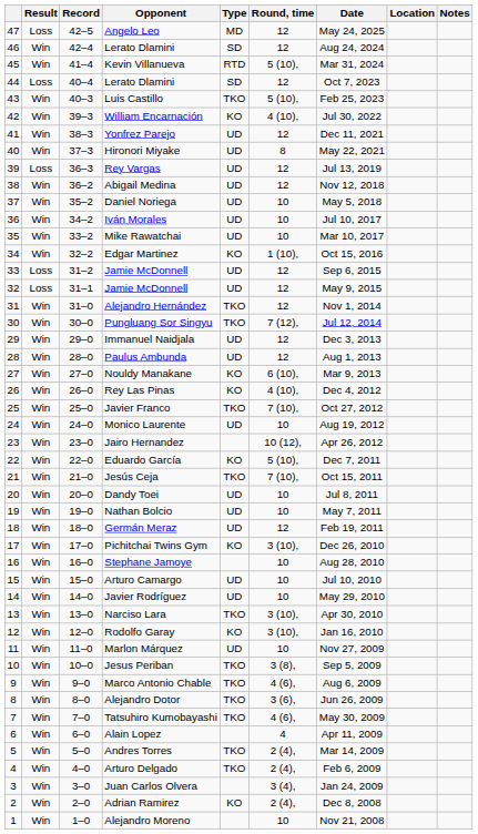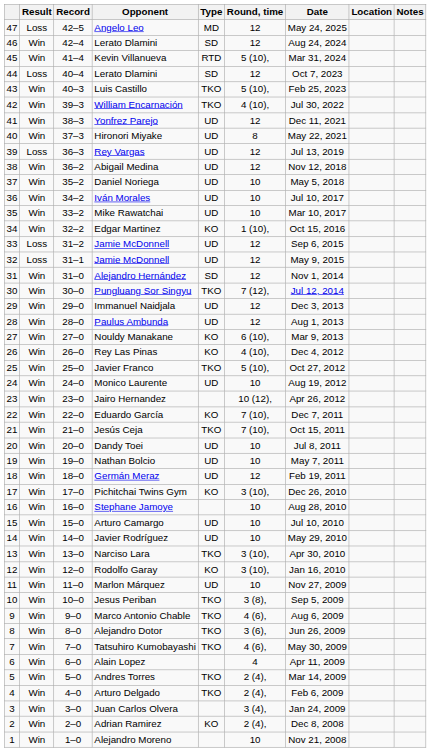 <table class=wikitable style=text-align:center>
 <tr>
 <th></th>
 <th>Result</th>
 <th>Record</th>
 <th>Opponent</th>
 <th>Type</th>
 <th>Round, time</th>
 <th>Date</th>
 <th>Location</th>
 <th>Notes</th>
 </tr>
 <tr>
 <td>47</td>
 <td>Loss</td>
 <td>42–5</td>
 <td align=left><a href='#'>Angelo Leo</a></td>
 <td>MD</td>
 <td>12</td>
 <td>May 24, 2025</td>
 <td align=left></td>
 <td align=left></td>
 </tr>
 <tr>
 <td>46</td>
 <td>Win</td>
 <td>42–4</td>
 <td align=left>Lerato Dlamini</td>
 <td>SD</td>
 <td>12</td>
 <td>Aug 24, 2024</td>
 <td align=left></td>
 <td align=left></td>
 </tr>
 <tr>
 <td>45</td>
 <td>Win</td>
 <td>41–4</td>
 <td align=left>Kevin Villanueva</td>
 <td>RTD</td>
 <td>5 (10), </td>
 <td>Mar 31, 2024</td>
 <td align=left></td>
 <td align=left></td>
 </tr>
 <tr>
 <td>44</td>
 <td>Loss</td>
 <td>40–4</td>
 <td align=left>Lerato Dlamini</td>
 <td>SD</td>
 <td>12</td>
 <td>Oct 7, 2023</td>
 <td align=left></td>
 <td align=left></td>
 </tr>
 <tr>
 <td>43</td>
 <td>Win</td>
 <td>40–3</td>
 <td align=left>Luis Castillo</td>
 <td>TKO</td>
 <td>5 (10), </td>
 <td>Feb 25, 2023</td>
 <td align=left></td>
 <td align=left></td>
 </tr>
 <tr>
 <td>42</td>
 <td>Win</td>
 <td>39–3</td>
 <td align=left><a href='#'>William Encarnación</a></td>
-<td>KO</td>
+<td>TKO</td>
 <td>4 (10), </td>
 <td>Jul 30, 2022</td>
 <td align=left></td>
 <td align=left></td>
 </tr>
 <tr>
 <td>41</td>
 <td>Win</td>
 <td>38–3</td>
 <td align=left><a href='#'>Yonfrez Parejo</a></td>
 <td>UD</td>
 <td>12</td>
 <td>Dec 11, 2021</td>
 <td align=left></td>
 <td align=left></td>
 </tr>
 <tr>
 <td>40</td>
 <td>Win</td>
 <td>37–3</td>
 <td align=left>Hironori Miyake</td>
 <td>UD</td>
 <td>8</td>
 <td>May 22, 2021</td>
 <td align=left></td>
 <td align=left></td>
 </tr>
 <tr>
 <td>39</td>
 <td>Loss</td>
 <td>36–3</td>
 <td align=left><a href='#'>Rey Vargas</a></td>
 <td>UD</td>
 <td>12</td>
 <td>Jul 13, 2019</td>
 <td align=left></td>
 <td align=left></td>
 </tr>
 <tr>
 <td>38</td>
 <td>Win</td>
 <td>36–2</td>
 <td align=left>Abigail Medina</td>
 <td>UD</td>
 <td>12</td>
 <td>Nov 12, 2018</td>
 <td align=left></td>
 <td align=left></td>
 </tr>
 <tr>
 <td>37</td>
 <td>Win</td>
 <td>35–2</td>
 <td align=left>Daniel Noriega</td>
 <td>UD</td>
 <td>10</td>
 <td>May 5, 2018</td>
 <td align=left></td>
 <td align=left></td>
 </tr>
 <tr>
 <td>36</td>
 <td>Win</td>
 <td>34–2</td>
 <td align=left><a href='#'>Iván Morales</a></td>
 <td>UD</td>
 <td>10</td>
 <td>Jul 10, 2017</td>
 <td align=left></td>
 <td align=left></td>
 </tr>
 <tr>
 <td>35</td>
 <td>Win</td>
 <td>33–2</td>
 <td align=left>Mike Rawatchai</td>
 <td>UD</td>
 <td>10</td>
 <td>Mar 10, 2017</td>
 <td align=left></td>
 <td align=left></td>
 </tr>
 <tr>
 <td>34</td>
 <td>Win</td>
 <td>32–2</td>
 <td align=left>Edgar Martinez</td>
 <td>KO</td>
 <td>1 (10), </td>
 <td>Oct 15, 2016</td>
 <td align=left></td>
 <td align=left></td>
 </tr>
 <tr>
 <td>33</td>
 <td>Loss</td>
 <td>31–2</td>
 <td align=left><a href='#'>Jamie McDonnell</a></td>
 <td>UD</td>
 <td>12</td>
 <td>Sep 6, 2015</td>
 <td align=left></td>
 <td align=left></td>
 </tr>
 <tr>
 <td>32</td>
 <td>Loss</td>
 <td>31–1</td>
 <td align=left><a href='#'>Jamie McDonnell</a></td>
 <td>UD</td>
 <td>12</td>
 <td>May 9, 2015</td>
 <td align=left></td>
 <td align=left></td>
 </tr>
 <tr>
 <td>31</td>
 <td>Win</td>
 <td>31–0</td>
 <td align=left><a href='#'>Alejandro Hernández</a></td>
-<td>TKO</td>
+<td>SD</td>
 <td>12</td>
 <td>Nov 1, 2014</td>
 <td align=left></td>
 <td align=left></td>
 </tr>
 <tr>
 <td>30</td>
 <td>Win</td>
 <td>30–0</td>
 <td align=left><a href='#'>Pungluang Sor Singyu</a></td>
 <td>TKO</td>
 <td>7 (12), </td>
 <td><a href='#'>Jul 12, 2014</a></td>
 <td align=left></td>
 <td align=left></td>
 </tr>
 <tr>
 <td>29</td>
 <td>Win</td>
 <td>29–0</td>
 <td align=left>Immanuel Naidjala</td>
 <td>UD</td>
 <td>12</td>
 <td>Dec 3, 2013</td>
 <td align=left></td>
 <td align=left></td>
 </tr>
 <tr>
 <td>28</td>
 <td>Win</td>
 <td>28–0</td>
 <td align=left><a href='#'>Paulus Ambunda</a></td>
 <td>UD</td>
 <td>12</td>
 <td>Aug 1, 2013</td>
 <td align=left></td>
 <td align=left></td>
 </tr>
 <tr>
 <td>27</td>
 <td>Win</td>
 <td>27–0</td>
 <td align=left>Nouldy Manakane</td>
 <td>KO</td>
 <td>6 (10), </td>
 <td>Mar 9, 2013</td>
 <td align=left></td>
 <td align=left></td>
 </tr>
 <tr>
 <td>26</td>
 <td>Win</td>
 <td>26–0</td>
 <td align=left>Rey Las Pinas</td>
 <td>KO</td>
 <td>4 (10), </td>
 <td>Dec 4, 2012</td>
 <td align=left></td>
 <td align=left></td>
 </tr>
 <tr>
 <td>25</td>
 <td>Win</td>
 <td>25–0</td>
 <td align=left>Javier Franco</td>
 <td>TKO</td>
-<td>7 (10), </td>
+<td>5 (10), </td>
 <td>Oct 27, 2012</td>
 <td align=left></td>
 <td align=left></td>
 </tr>
 <tr>
 <td>24</td>
 <td>Win</td>
 <td>24–0</td>
 <td align=left>Monico Laurente</td>
 <td>UD</td>
 <td>10</td>
 <td>Aug 19, 2012</td>
 <td align=left></td>
 <td align=left></td>
 </tr>
 <tr>
 <td>23</td>
 <td>Win</td>
 <td>23–0</td>
 <td align=left>Jairo Hernandez</td>
 <td></td>
 <td>10 (12), </td>
 <td>Apr 26, 2012</td>
 <td align=left></td>
 <td align=left></td>
 </tr>
 <tr>
 <td>22</td>
 <td>Win</td>
 <td>22–0</td>
 <td align=left>Eduardo García</td>
 <td>KO</td>
-<td>5 (10), </td>
+<td>7 (10), </td>
 <td>Dec 7, 2011</td>
 <td align=left></td>
 <td align=left></td>
 </tr>
 <tr>
 <td>21</td>
 <td>Win</td>
 <td>21–0</td>
 <td align=left>Jesús Ceja</td>
 <td>TKO</td>
 <td>7 (10), </td>
 <td>Oct 15, 2011</td>
 <td align=left></td>
 <td align=left></td>
 </tr>
 <tr>
 <td>20</td>
 <td>Win</td>
 <td>20–0</td>
 <td align=left>Dandy Toei</td>
 <td>UD</td>
 <td>10</td>
 <td>Jul 8, 2011</td>
 <td align=left></td>
 <td align=left></td>
 </tr>
 <tr>
 <td>19</td>
 <td>Win</td>
 <td>19–0</td>
 <td align=left>Nathan Bolcio</td>
 <td>UD</td>
 <td>10</td>
 <td>May 7, 2011</td>
 <td align=left></td>
 <td align=left></td>
 </tr>
 <tr>
 <td>18</td>
 <td>Win</td>
 <td>18–0</td>
 <td align=left><a href='#'>Germán Meraz</a></td>
 <td>UD</td>
 <td>12</td>
 <td>Feb 19, 2011</td>
 <td align=left></td>
 <td align=left></td>
 </tr>
 <tr>
 <td>17</td>
 <td>Win</td>
 <td>17–0</td>
 <td align=left>Pichitchai Twins Gym</td>
 <td>KO</td>
 <td>3 (10), </td>
 <td>Dec 26, 2010</td>
 <td align=left></td>
 <td align=left></td>
 </tr>
 <tr>
 <td>16</td>
 <td>Win</td>
 <td>16–0</td>
 <td align=left><a href='#'>Stephane Jamoye</a></td>
 <td></td>
 <td>10</td>
 <td>Aug 28, 2010</td>
 <td align=left></td>
 <td align=left></td>
 </tr>
 <tr>
 <td>15</td>
 <td>Win</td>
 <td>15–0</td>
 <td align=left>Arturo Camargo</td>
 <td>UD</td>
 <td>10</td>
 <td>Jul 10, 2010</td>
 <td align=left></td>
 <td align=left></td>
 </tr>
 <tr>
 <td>14</td>
 <td>Win</td>
 <td>14–0</td>
 <td align=left>Javier Rodríguez</td>
 <td>UD</td>
 <td>10</td>
 <td>May 29, 2010</td>
 <td align=left></td>
 <td align=left></td>
 </tr>
 <tr>
 <td>13</td>
 <td>Win</td>
 <td>13–0</td>
 <td align=left>Narciso Lara</td>
 <td>TKO</td>
 <td>3 (10), </td>
 <td>Apr 30, 2010</td>
 <td align=left></td>
 <td align=left></td>
 </tr>
 <tr>
 <td>12</td>
 <td>Win</td>
 <td>12–0</td>
 <td align=left>Rodolfo Garay</td>
 <td>KO</td>
 <td>3 (10), </td>
 <td>Jan 16, 2010</td>
 <td align=left></td>
 <td align=left></td>
 </tr>
 <tr>
 <td>11</td>
 <td>Win</td>
 <td>11–0</td>
 <td align=left>Marlon Márquez</td>
 <td>UD</td>
 <td>10</td>
 <td>Nov 27, 2009</td>
 <td align=left></td>
 <td align=left></td>
 </tr>
 <tr>
 <td>10</td>
 <td>Win</td>
 <td>10–0</td>
 <td align=left>Jesus Periban</td>
 <td>TKO</td>
 <td>3 (8), </td>
 <td>Sep 5, 2009</td>
 <td align=left></td>
 <td align=left></td>
 </tr>
 <tr>
 <td>9</td>
 <td>Win</td>
 <td>9–0</td>
 <td align=left>Marco Antonio Chable</td>
 <td>TKO</td>
 <td>4 (6), </td>
 <td>Aug 6, 2009</td>
 <td align=left></td>
 <td align=left></td>
 </tr>
 <tr>
 <td>8</td>
 <td>Win</td>
 <td>8–0</td>
 <td align=left>Alejandro Dotor</td>
 <td>TKO</td>
 <td>3 (6), </td>
 <td>Jun 26, 2009</td>
 <td align=left></td>
 <td align=left></td>
 </tr>
 <tr>
 <td>7</td>
 <td>Win</td>
 <td>7–0</td>
 <td align=left>Tatsuhiro Kumobayashi</td>
 <td>TKO</td>
 <td>4 (6), </td>
 <td>May 30, 2009</td>
 <td align=left></td>
 <td align=left></td>
 </tr>
 <tr>
 <td>6</td>
 <td>Win</td>
 <td>6–0</td>
 <td align=left>Alain Lopez</td>
 <td></td>
 <td>4</td>
 <td>Apr 11, 2009</td>
 <td align=left></td>
 <td align=left></td>
 </tr>
 <tr>
 <td>5</td>
 <td>Win</td>
 <td>5–0</td>
 <td align=left>Andres Torres</td>
 <td>TKO</td>
 <td>2 (4), </td>
 <td>Mar 14, 2009</td>
 <td align=left></td>
 <td align=left></td>
 </tr>
 <tr>
 <td>4</td>
 <td>Win</td>
 <td>4–0</td>
 <td align=left>Arturo Delgado</td>
 <td>TKO</td>
 <td>2 (4), </td>
 <td>Feb 6, 2009</td>
 <td align=left></td>
 <td align=left></td>
 </tr>
 <tr>
 <td>3</td>
 <td>Win</td>
 <td>3–0</td>
 <td align=left>Juan Carlos Olvera</td>
 <td></td>
 <td>3 (4), </td>
 <td>Jan 24, 2009</td>
 <td align=left></td>
 <td align=left></td>
 </tr>
 <tr>
 <td>2</td>
 <td>Win</td>
 <td>2–0</td>
 <td align=left>Adrian Ramirez</td>
 <td>KO</td>
 <td>2 (4), </td>
 <td>Dec 8, 2008</td>
 <td align=left></td>
 <td align=left></td>
 </tr>
 <tr>
 <td>1</td>
 <td>Win</td>
 <td>1–0</td>
 <td align=left>Alejandro Moreno</td>
 <td></td>
 <td>10</td>
 <td>Nov 21, 2008</td>
 <td align=left></td>
 <td align=left></td>
 </tr>
 </table>
